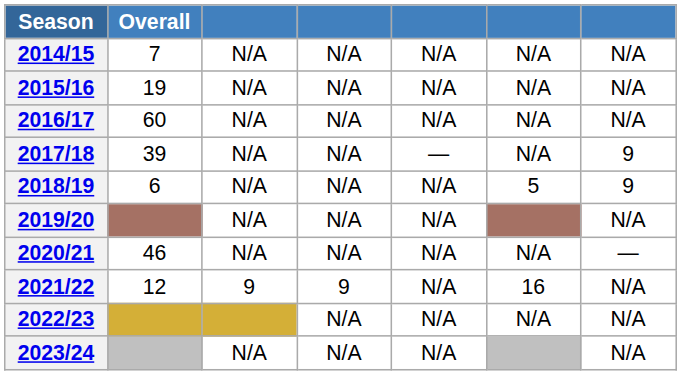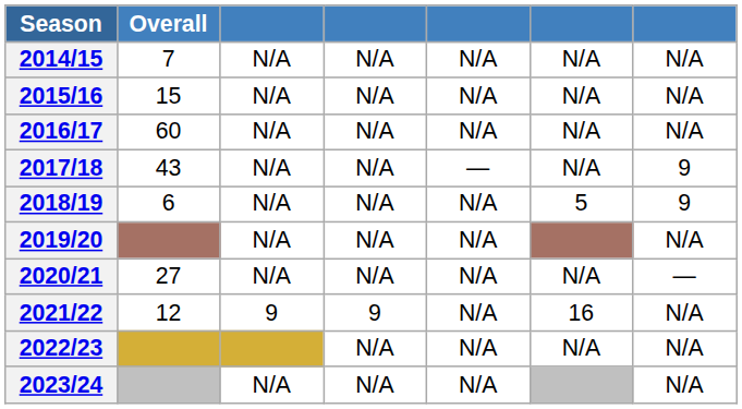 <table class="wikitable" style="font-size:86%; text-align:center; border:grey solid 1px; border-collapse:collapse; background:#ffffff;">
 <tr>
 <th style="background-color:#369; color:white; width:60px;"> Season </th>
 <th style="background-color:#4180be; color:white; width:55px;">Overall</th>
 <th style="background-color:#4180be; color:white; width:55px;"></th>
 <th style="background-color:#4180be; color:white; width:55px;"></th>
 <th style="background-color:#4180be; color:white; width:55px;"></th>
 <th style="background-color:#4180be; color:white; width:55px;"></th>
 <th style="background-color:#4180be; color:white; width:55px;"></th>
 </tr>
 <tr>
 <th scope=row align=center><a href='#'>2014/15</a></th>
 <td align=center>7</td>
 <td align=center>N/A</td>
 <td align=center>N/A</td>
 <td align=center>N/A</td>
 <td align=center>N/A</td>
 <td align=center>N/A</td>
 </tr>
 <tr>
 <th scope=row align=center><a href='#'>2015/16</a></th>
-<td align=center>19</td>
+<td align=center>15</td>
 <td align=center>N/A</td>
 <td align=center>N/A</td>
 <td align=center>N/A</td>
 <td align=center>N/A</td>
 <td align=center>N/A</td>
 </tr>
 <tr>
 <th scope=row align=center><a href='#'>2016/17</a></th>
 <td align=center>60</td>
 <td align=center>N/A</td>
 <td align=center>N/A</td>
 <td align=center>N/A</td>
 <td align=center>N/A</td>
 <td align=center>N/A</td>
 </tr>
 <tr>
 <th scope=row align=center><a href='#'>2017/18</a></th>
-<td align=center>39</td>
+<td align=center>43</td>
 <td align=center>N/A</td>
 <td align=center>N/A</td>
 <td align=center>—</td>
 <td align=center>N/A</td>
 <td align=center>9</td>
 </tr>
 <tr>
 <th scope=row align=center><a href='#'>2018/19</a></th>
 <td align=center>6</td>
 <td align=center>N/A</td>
 <td align=center>N/A</td>
 <td align=center>N/A</td>
 <td align=center>5</td>
 <td align=center>9</td>
 </tr>
 <tr>
 <th scope=row align=center><a href='#'>2019/20</a></th>
 <td align=center bgcolor=#a57164></td>
 <td align=center>N/A</td>
 <td align=center>N/A</td>
 <td align=center>N/A</td>
 <td align=center bgcolor=#a57164></td>
 <td align=center>N/A</td>
 </tr>
 <tr>
 <th scope=row align=center><a href='#'>2020/21</a></th>
-<td align=center>46</td>
+<td align=center>27</td>
 <td align=center>N/A</td>
 <td align=center>N/A</td>
 <td align=center>N/A</td>
 <td align=center>N/A</td>
 <td align=center>—</td>
 </tr>
 <tr>
 <th scope=row align=center><a href='#'>2021/22</a></th>
 <td align=center>12</td>
 <td align=center>9</td>
 <td align=center>9</td>
 <td align=center>N/A</td>
 <td align=center>16</td>
 <td align=center>N/A</td>
 </tr>
 <tr>
 <th scope=row align=center><a href='#'>2022/23</a></th>
 <td align=center bgcolor=#D4AF37></td>
 <td align=center bgcolor=#D4AF37></td>
 <td align=center>N/A</td>
 <td align=center>N/A</td>
 <td align=center>N/A</td>
 <td align=center>N/A</td>
 </tr>
 <tr>
 <th scope=row align=center><a href='#'>2023/24</a></th>
 <td align=center bgcolor=silver></td>
 <td align=center>N/A</td>
 <td align=center>N/A</td>
 <td align=center>N/A</td>
 <td align=center bgcolor=silver></td>
 <td align=center>N/A</td>
 </tr>
 </table>
